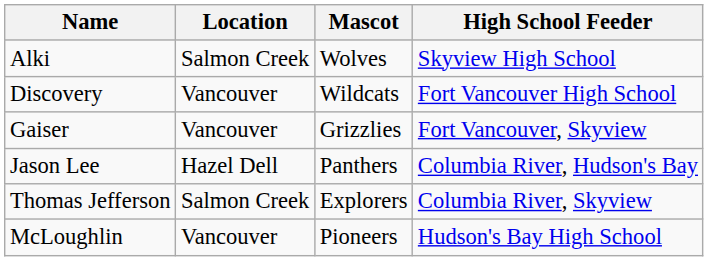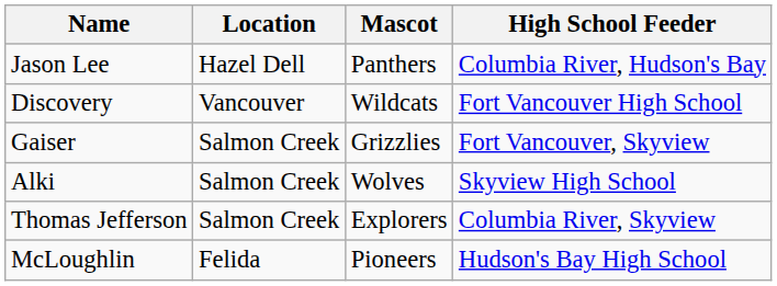 <table class="wikitable sortable">
 <tr>
 <th>Name</th>
 <th>Location</th>
 <th class="unsortable">Mascot</th>
 <th>High School Feeder</th>
 </tr>
 <tr>
-<td>Alki</td>
-<td>Salmon Creek</td>
-<td>Wolves</td>
-<td><a href='#'>Skyview High School</a></td>
+<td>Jason Lee</td>
+<td>Hazel Dell</td>
+<td>Panthers</td>
+<td><a href='#'>Columbia River</a>, <a href='#'>Hudson's Bay</a></td>
 </tr>
 <tr>
 <td>Discovery</td>
 <td>Vancouver</td>
 <td>Wildcats</td>
 <td><a href='#'>Fort Vancouver High School</a></td>
 </tr>
 <tr>
 <td>Gaiser</td>
-<td>Vancouver</td>
+<td>Salmon Creek</td>
 <td>Grizzlies</td>
 <td><a href='#'>Fort Vancouver</a>, <a href='#'>Skyview</a></td>
 </tr>
 <tr>
-<td>Jason Lee</td>
-<td>Hazel Dell</td>
-<td>Panthers</td>
-<td><a href='#'>Columbia River</a>, <a href='#'>Hudson's Bay</a></td>
+<td>Alki</td>
+<td>Salmon Creek</td>
+<td>Wolves</td>
+<td><a href='#'>Skyview High School</a></td>
 </tr>
 <tr>
 <td>Thomas Jefferson</td>
 <td>Salmon Creek</td>
 <td>Explorers</td>
 <td><a href='#'>Columbia River</a>, <a href='#'>Skyview</a></td>
 </tr>
 <tr>
 <td>McLoughlin</td>
-<td>Vancouver</td>
+<td>Felida</td>
 <td>Pioneers</td>
 <td><a href='#'>Hudson's Bay High School</a></td>
 </tr>
 </table>
